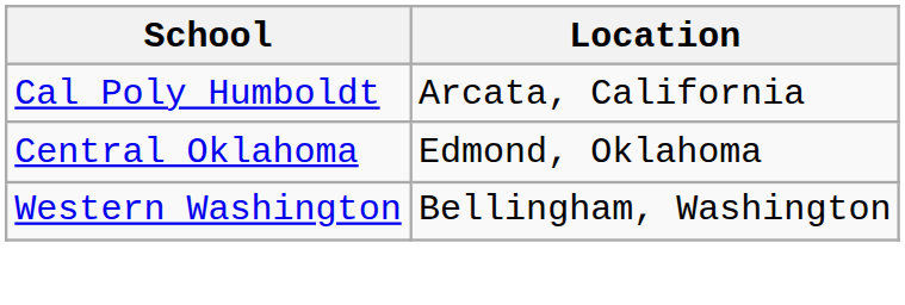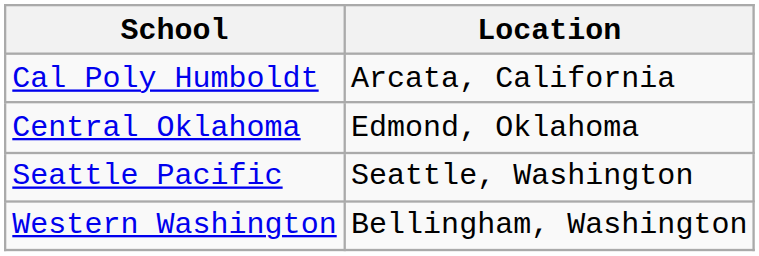 <table class="wikitable">
 <tr>
 <th>School</th>
 <th>Location</th>
 </tr>
 <tr>
 <td><a href='#'>Cal Poly Humboldt</a></td>
 <td>Arcata, California</td>
 </tr>
 <tr>
 <td><a href='#'>Central Oklahoma</a></td>
 <td>Edmond, Oklahoma</td>
 </tr>
 <tr>
+<td><a href='#'>Seattle Pacific</a></td>
+<td>Seattle, Washington</td>
+</tr>
+<tr>
 <td><a href='#'>Western Washington</a></td>
 <td>Bellingham, Washington</td>
 </tr>
 </table>
